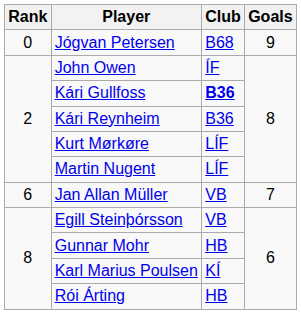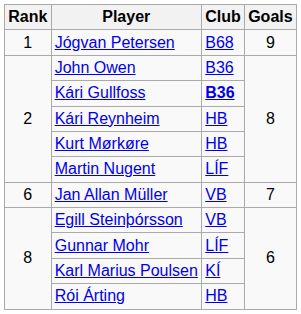 <table class="wikitable" style="text-align:center;">
 <tr>
 <th>Rank</th>
 <th>Player</th>
 <th>Club</th>
 <th>Goals</th>
 </tr>
 <tr>
-<td>0</td>
+<td>1</td>
 <td align="left"> <a href='#'>Jógvan Petersen</a></td>
 <td align="left"><a href='#'>B68</a></td>
 <td>9</td>
 </tr>
 <tr>
 <td rowspan=5>2</td>
 <td align="left"> <a href='#'>John Owen</a></td>
-<td align="left"><a href='#'>ÍF</a></td>
+<td align="left"><a href='#'>B36</a></td>
 <td rowspan=5>8</td>
 </tr>
 <tr>
 <td align="left"> <a href='#'>Kári Gullfoss</a></td>
 <td align="left"><strong><a href='#'>B36</a></strong></td>
 </tr>
 <tr>
 <td align="left"> <a href='#'>Kári Reynheim</a></td>
-<td align="left"><a href='#'>B36</a></td>
+<td align="left"><a href='#'>HB</a></td>
 </tr>
 <tr>
 <td align="left"> <a href='#'>Kurt Mørkøre</a></td>
-<td align="left"><a href='#'>LÍF</a></td>
+<td align="left"><a href='#'>HB</a></td>
 </tr>
 <tr>
 <td align="left"> <a href='#'>Martin Nugent</a></td>
 <td align="left"><a href='#'>LÍF</a></td>
 </tr>
 <tr>
 <td>6</td>
 <td align="left"> <a href='#'>Jan Allan Müller</a></td>
 <td align="left"><a href='#'>VB</a></td>
 <td>7</td>
 </tr>
 <tr>
 <td rowspan=4>8</td>
 <td align="left"> <a href='#'>Egill Steinþórsson</a></td>
 <td align="left"><a href='#'>VB</a></td>
 <td rowspan=4>6</td>
 </tr>
 <tr>
 <td align="left"> <a href='#'>Gunnar Mohr</a></td>
-<td align="left"><a href='#'>HB</a></td>
+<td align="left"><a href='#'>LÍF</a></td>
 </tr>
 <tr>
 <td align="left"> <a href='#'>Karl Marius Poulsen</a></td>
 <td align="left"><a href='#'>KÍ</a></td>
 </tr>
 <tr>
 <td align="left"> <a href='#'>Rói Árting</a></td>
 <td align="left"><a href='#'>HB</a></td>
 </tr>
 </table>
